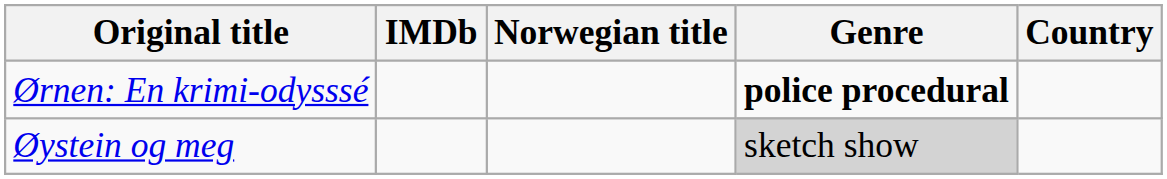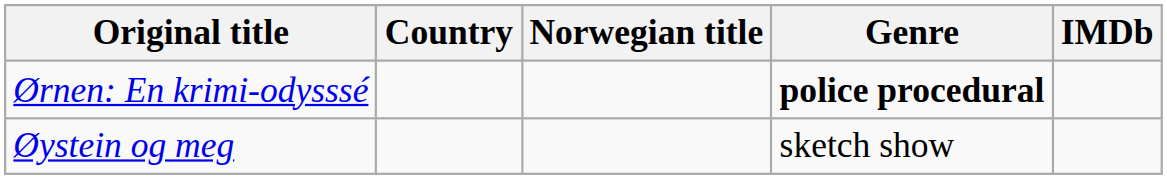 <table class="wikitable">
 <tr>
 <th>Original title</th>
-<th>IMDb</th>
+<th>Country</th>
 <th>Norwegian title</th>
 <th>Genre</th>
-<th>Country</th>
+<th>IMDb</th>
 </tr>
 <tr>
 <td><em><a href='#'>Ørnen: En krimi-odysssé</a></em></td>
 <td></td>
 <td></td>
 <td><strong>police procedural</strong></td>
 <td></td>
 </tr>
 <tr>
 <td><em><a href='#'>Øystein og meg</a></em></td>
 <td></td>
 <td></td>
-<td style="background: lightgrey;">sketch show</td>
+<td>sketch show</td>
 <td></td>
 </tr>
 </table>
